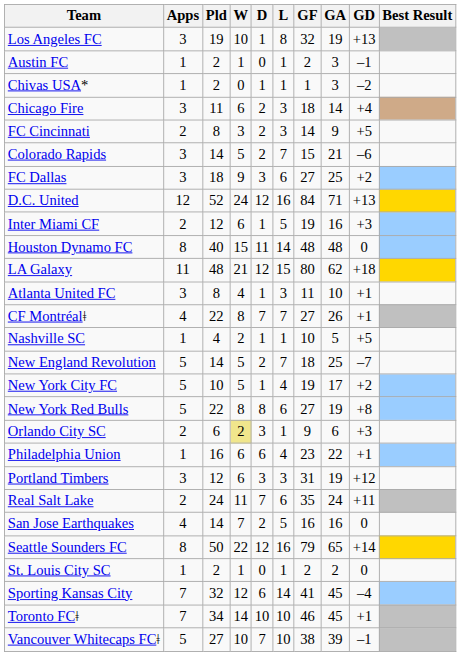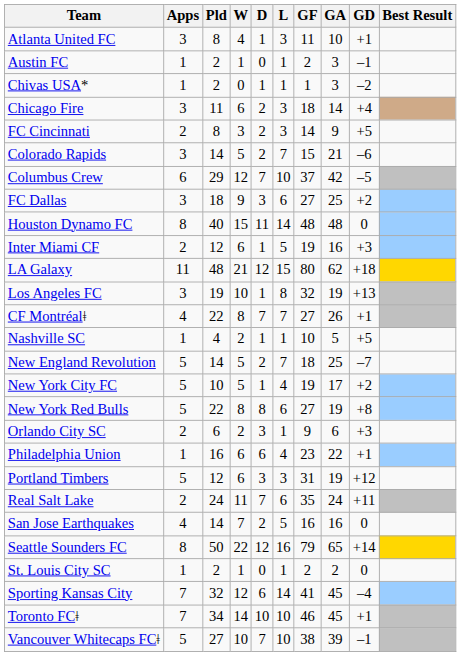 <table class="wikitable sortable" style="text-align: center">
 <tr>
 <th>Team</th>
 <th>Apps</th>
 <th>Pld</th>
 <th>W</th>
 <th>D</th>
 <th>L</th>
 <th>GF</th>
 <th>GA</th>
 <th>GD</th>
 <th>Best Result</th>
 </tr>
 <tr>
-<td style="text-align:left"><a href='#'>Los Angeles FC</a></td>
+<td style="text-align:left"><a href='#'>Atlanta United FC</a></td>
 <td>3</td>
-<td>19</td>
+<td>8</td>
+<td>4</td>
+<td>1</td>
+<td>3</td>
+<td>11</td>
 <td>10</td>
-<td>1</td>
-<td>8</td>
-<td>32</td>
-<td>19</td>
-<td>+13</td>
-<td bgcolor=silver></td>
+<td>+1</td>
+<td></td>
 </tr>
 <tr>
 <td style="text-align:left"><a href='#'>Austin FC</a></td>
 <td>1</td>
 <td>2</td>
 <td>1</td>
 <td>0</td>
 <td>1</td>
 <td>2</td>
 <td>3</td>
 <td>–1</td>
 <td></td>
 </tr>
 <tr>
 <td style="text-align:left"><a href='#'>Chivas USA</a>*</td>
 <td>1</td>
 <td>2</td>
 <td>0</td>
 <td>1</td>
 <td>1</td>
 <td>1</td>
 <td>3</td>
 <td>–2</td>
 <td></td>
 </tr>
 <tr>
 <td style="text-align:left"><a href='#'>Chicago Fire</a></td>
 <td>3</td>
 <td>11</td>
 <td>6</td>
 <td>2</td>
 <td>3</td>
 <td>18</td>
 <td>14</td>
 <td>+4</td>
 <td bgcolor="CFAA88"></td>
 </tr>
 <tr>
 <td style="text-align:left"><a href='#'>FC Cincinnati</a></td>
 <td>2</td>
 <td>8</td>
 <td>3</td>
 <td>2</td>
 <td>3</td>
 <td>14</td>
 <td>9</td>
 <td>+5</td>
 <td></td>
 </tr>
 <tr>
 <td style="text-align:left"><a href='#'>Colorado Rapids</a></td>
 <td>3</td>
 <td>14</td>
 <td>5</td>
 <td>2</td>
 <td>7</td>
 <td>15</td>
 <td>21</td>
 <td>–6</td>
 <td></td>
 </tr>
 <tr>
+<td style="text-align:left"><a href='#'>Columbus Crew</a></td>
+<td>6</td>
+<td>29</td>
+<td>12</td>
+<td>7</td>
+<td>10</td>
+<td>37</td>
+<td>42</td>
+<td>–5</td>
+<td bgcolor=silver></td>
+</tr>
+<tr>
 <td style="text-align:left"><a href='#'>FC Dallas</a></td>
 <td>3</td>
 <td>18</td>
 <td>9</td>
 <td>3</td>
 <td>6</td>
 <td>27</td>
 <td>25</td>
 <td>+2</td>
-<td bgcolor="9acdff"></td>
-</tr>
-<tr>
-<td style="text-align:left"><a href='#'>D.C. United</a></td>
-<td>12</td>
-<td>52</td>
-<td>24</td>
-<td>12</td>
-<td>16</td>
-<td>84</td>
-<td>71</td>
-<td>+13</td>
-<td bgcolor="gold"></td>
-</tr>
-<tr>
-<td style="text-align:left"><a href='#'>Inter Miami CF</a></td>
-<td>2</td>
-<td>12</td>
-<td>6</td>
-<td>1</td>
-<td>5</td>
-<td>19</td>
-<td>16</td>
-<td>+3</td>
 <td bgcolor="9acdff"></td>
 </tr>
 <tr>
 <td style="text-align:left"><a href='#'>Houston Dynamo FC</a></td>
 <td>8</td>
 <td>40</td>
 <td>15</td>
 <td>11</td>
 <td>14</td>
 <td>48</td>
 <td>48</td>
 <td>0</td>
 <td bgcolor="9acdff"></td>
 </tr>
 <tr>
+<td style="text-align:left"><a href='#'>Inter Miami CF</a></td>
+<td>2</td>
+<td>12</td>
+<td>6</td>
+<td>1</td>
+<td>5</td>
+<td>19</td>
+<td>16</td>
+<td>+3</td>
+<td bgcolor="9acdff"></td>
+</tr>
+<tr>
 <td style="text-align:left"><a href='#'>LA Galaxy</a></td>
 <td>11</td>
 <td>48</td>
 <td>21</td>
 <td>12</td>
 <td>15</td>
 <td>80</td>
 <td>62</td>
 <td>+18</td>
 <td bgcolor="gold"></td>
 </tr>
 <tr>
-<td style="text-align:left"><a href='#'>Atlanta United FC</a></td>
+<td style="text-align:left"><a href='#'>Los Angeles FC</a></td>
 <td>3</td>
+<td>19</td>
+<td>10</td>
+<td>1</td>
 <td>8</td>
-<td>4</td>
-<td>1</td>
-<td>3</td>
-<td>11</td>
-<td>10</td>
-<td>+1</td>
-<td></td>
+<td>32</td>
+<td>19</td>
+<td>+13</td>
+<td bgcolor=silver></td>
 </tr>
 <tr>
 <td style="text-align:left"><a href='#'>CF Montréal</a>ǂ</td>
 <td>4</td>
 <td>22</td>
 <td>8</td>
 <td>7</td>
 <td>7</td>
 <td>27</td>
 <td>26</td>
 <td>+1</td>
 <td bgcolor=silver></td>
 </tr>
 <tr>
 <td style="text-align:left"><a href='#'>Nashville SC</a></td>
 <td>1</td>
 <td>4</td>
 <td>2</td>
 <td>1</td>
 <td>1</td>
 <td>10</td>
 <td>5</td>
 <td>+5</td>
 <td></td>
 </tr>
 <tr>
 <td style="text-align:left"><a href='#'>New England Revolution</a></td>
 <td>5</td>
 <td>14</td>
 <td>5</td>
 <td>2</td>
 <td>7</td>
 <td>18</td>
 <td>25</td>
 <td>–7</td>
 <td></td>
 </tr>
 <tr>
 <td style="text-align:left"><a href='#'>New York City FC</a></td>
 <td>5</td>
 <td>10</td>
 <td>5</td>
 <td>1</td>
 <td>4</td>
 <td>19</td>
 <td>17</td>
 <td>+2</td>
 <td bgcolor="9acdff"></td>
 </tr>
 <tr>
 <td style="text-align:left"><a href='#'>New York Red Bulls</a></td>
 <td>5</td>
 <td>22</td>
 <td>8</td>
 <td>8</td>
 <td>6</td>
 <td>27</td>
 <td>19</td>
 <td>+8</td>
 <td bgcolor="9acdff"></td>
 </tr>
 <tr>
 <td style="text-align:left"><a href='#'>Orlando City SC</a></td>
 <td>2</td>
 <td>6</td>
-<td style="background: khaki;">2</td>
+<td>2</td>
 <td>3</td>
 <td>1</td>
 <td>9</td>
 <td>6</td>
 <td>+3</td>
 <td></td>
 </tr>
 <tr>
 <td style="text-align:left"><a href='#'>Philadelphia Union</a></td>
 <td>1</td>
 <td>16</td>
 <td>6</td>
 <td>6</td>
 <td>4</td>
 <td>23</td>
 <td>22</td>
 <td>+1</td>
 <td bgcolor="9acdff"></td>
 </tr>
 <tr>
 <td style="text-align:left"><a href='#'>Portland Timbers</a></td>
-<td>3</td>
+<td>5</td>
 <td>12</td>
 <td>6</td>
 <td>3</td>
 <td>3</td>
 <td>31</td>
 <td>19</td>
 <td>+12</td>
 <td></td>
 </tr>
 <tr>
 <td style="text-align:left"><a href='#'>Real Salt Lake</a></td>
 <td>2</td>
 <td>24</td>
 <td>11</td>
 <td>7</td>
 <td>6</td>
 <td>35</td>
 <td>24</td>
 <td>+11</td>
 <td bgcolor=silver></td>
 </tr>
 <tr>
 <td style="text-align:left"><a href='#'>San Jose Earthquakes</a></td>
 <td>4</td>
 <td>14</td>
 <td>7</td>
 <td>2</td>
 <td>5</td>
 <td>16</td>
 <td>16</td>
 <td>0</td>
 <td></td>
 </tr>
 <tr>
 <td style="text-align:left"><a href='#'>Seattle Sounders FC</a></td>
 <td>8</td>
 <td>50</td>
 <td>22</td>
 <td>12</td>
 <td>16</td>
 <td>79</td>
 <td>65</td>
 <td>+14</td>
 <td bgcolor="gold"></td>
 </tr>
 <tr>
 <td style="text-align:left"><a href='#'>St. Louis City SC</a></td>
 <td>1</td>
 <td>2</td>
 <td>1</td>
 <td>0</td>
 <td>1</td>
 <td>2</td>
 <td>2</td>
 <td>0</td>
 <td></td>
 </tr>
 <tr>
 <td style="text-align:left"><a href='#'>Sporting Kansas City</a></td>
 <td>7</td>
 <td>32</td>
 <td>12</td>
 <td>6</td>
 <td>14</td>
 <td>41</td>
 <td>45</td>
 <td>–4</td>
 <td bgcolor="9acdff"></td>
 </tr>
 <tr>
 <td style="text-align:left"><a href='#'>Toronto FC</a>ǂ</td>
 <td>7</td>
 <td>34</td>
 <td>14</td>
 <td>10</td>
 <td>10</td>
 <td>46</td>
 <td>45</td>
 <td>+1</td>
 <td bgcolor=silver></td>
 </tr>
 <tr>
 <td style="text-align:left"><a href='#'>Vancouver Whitecaps FC</a>ǂ</td>
 <td>5</td>
 <td>27</td>
 <td>10</td>
 <td>7</td>
 <td>10</td>
 <td>38</td>
 <td>39</td>
 <td>–1</td>
 <td bgcolor=silver></td>
 </tr>
 </table>
